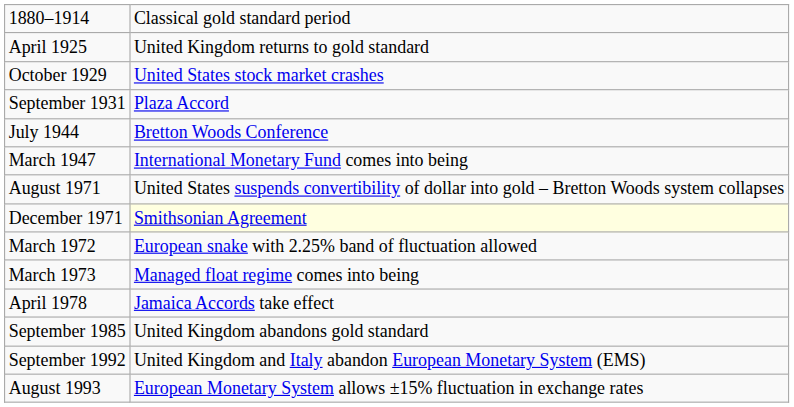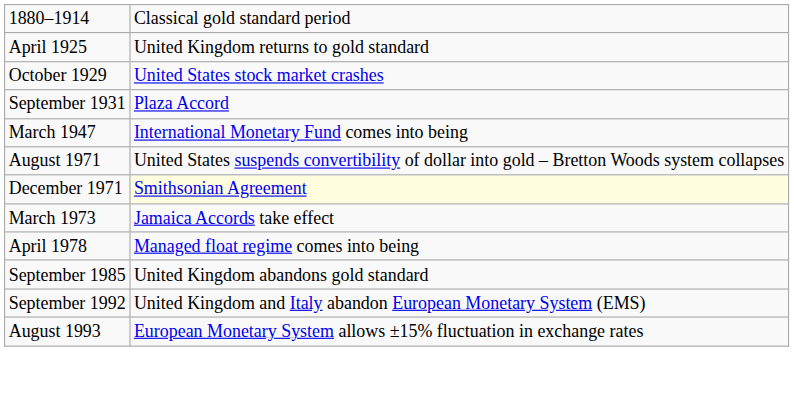 <table class="wikitable">
 <tr>
 <td>1880–1914</td>
 <td>Classical gold standard period</td>
 </tr>
 <tr>
 <td>April 1925</td>
 <td>United Kingdom returns to gold standard</td>
 </tr>
 <tr>
 <td>October 1929</td>
 <td><a href='#'>United States stock market crashes</a></td>
 </tr>
 <tr>
 <td>September 1931</td>
 <td><a href='#'>Plaza Accord</a></td>
 </tr>
 <tr>
-<td>July 1944</td>
-<td><a href='#'>Bretton Woods Conference</a></td>
-</tr>
-<tr>
 <td>March 1947</td>
 <td><a href='#'>International Monetary Fund</a> comes into being</td>
 </tr>
 <tr>
 <td>August 1971</td>
 <td>United States <a href='#'>suspends convertibility</a> of dollar into gold – Bretton Woods system collapses</td>
 </tr>
 <tr>
 <td>December 1971</td>
 <td style="background: lightyellow;"><a href='#'>Smithsonian Agreement</a></td>
 </tr>
 <tr>
-<td>March 1972</td>
-<td><a href='#'>European snake</a> with 2.25% band of fluctuation allowed</td>
-</tr>
-<tr>
 <td>March 1973</td>
-<td><a href='#'>Managed float regime</a> comes into being</td>
+<td><a href='#'>Jamaica Accords</a> take effect</td>
 </tr>
 <tr>
 <td>April 1978</td>
-<td><a href='#'>Jamaica Accords</a> take effect</td>
+<td><a href='#'>Managed float regime</a> comes into being</td>
 </tr>
 <tr>
 <td>September 1985</td>
 <td>United Kingdom abandons gold standard</td>
 </tr>
 <tr>
 <td>September 1992</td>
 <td>United Kingdom and <a href='#'>Italy</a> abandon <a href='#'>European Monetary System</a> (EMS)</td>
 </tr>
 <tr>
 <td>August 1993</td>
 <td><a href='#'>European Monetary System</a> allows ±15% fluctuation in exchange rates</td>
 </tr>
 </table>
